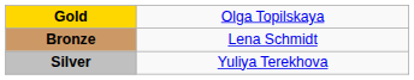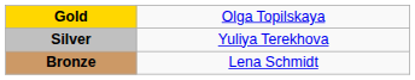 <table class="wikitable" style="text-align:center; " width="35%">
 <tr>
 <td bgcolor="gold"><strong>Gold</strong></td>
 <td><a href='#'>Olga Topilskaya</a><br>  <small><em></em></small></td>
 </tr>
 <tr>
+<td bgcolor="silver"><strong>Silver</strong></td>
+<td><a href='#'>Yuliya Terekhova</a><br>  <small><em></em></small></td>
+</tr>
+<tr>
 <td bgcolor="CC9966"><strong>Bronze</strong></td>
 <td><a href='#'>Lena Schmidt</a><br>  <small><em></em></small></td>
 </tr>
-<tr>
-<td bgcolor="silver"><strong>Silver</strong></td>
-<td><a href='#'>Yuliya Terekhova</a><br>  <small><em></em></small></td>
-</tr>
 </table>
